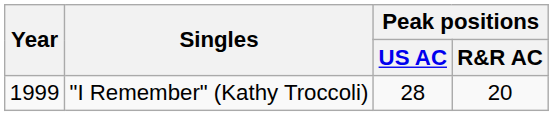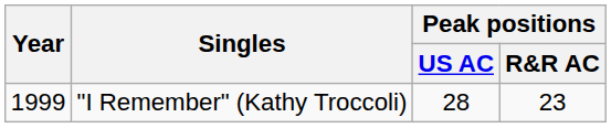 <table class="wikitable">
 <tr>
 <th rowspan="2">Year</th>
 <th rowspan="2">Singles</th>
 <th colspan="2">Peak positions</th>
 </tr>
 <tr>
 <th><a href='#'>US AC</a> <br></th>
 <th>R&R AC<br></th>
 </tr>
 <tr>
 <td>1999</td>
 <td>"I Remember" (Kathy Troccoli)</td>
 <td align="center">28</td>
-<td align="center">20</td>
+<td align="center">23</td>
 </tr>
 </table>
